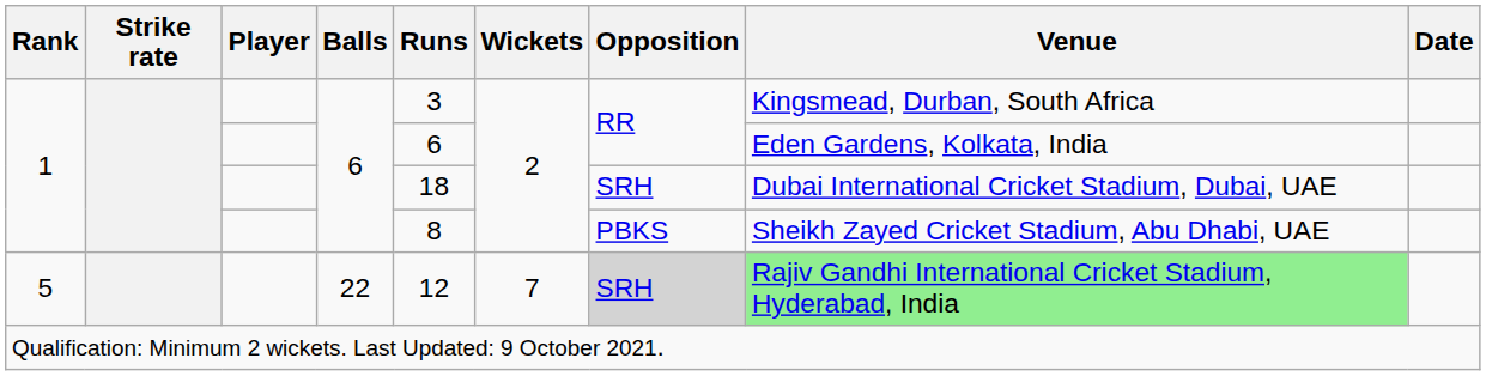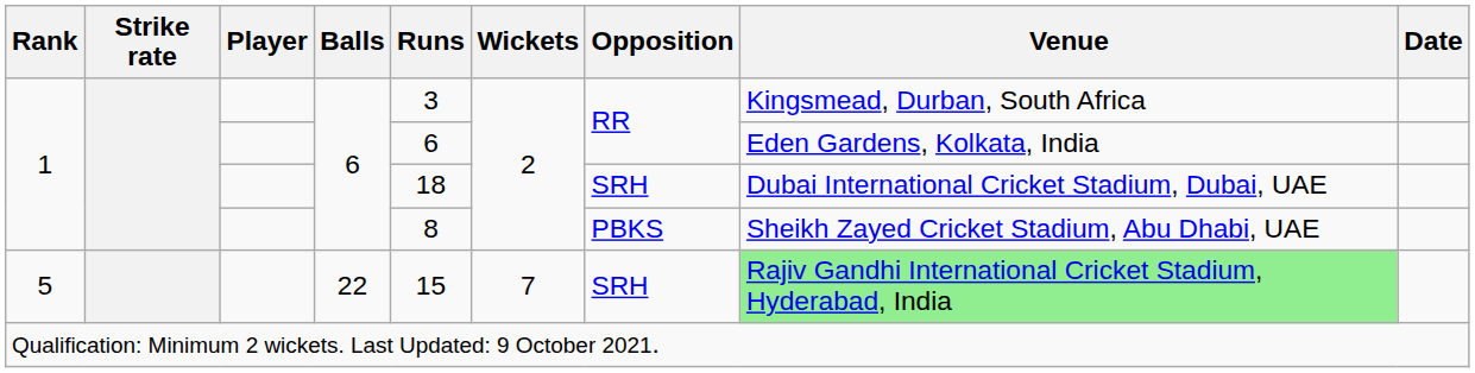 <table class="wikitable">
 <tr>
 <th>Rank</th>
 <th>Strike rate</th>
 <th>Player</th>
 <th>Balls</th>
 <th>Runs</th>
 <th>Wickets</th>
 <th>Opposition</th>
 <th>Venue</th>
 <th>Date</th>
 </tr>
 <tr>
 <td align=center rowspan=4>1</td>
 <th scope=row style=text-align:center; rowspan=4></th>
 <td></td>
 <td align=center rowspan=4>6</td>
 <td align=center>3</td>
 <td align=center rowspan=4>2</td>
 <td rowspan=2><a href='#'>RR</a></td>
 <td><a href='#'>Kingsmead</a>, <a href='#'>Durban</a>, South Africa</td>
 <td></td>
 </tr>
 <tr>
 <td></td>
 <td align=center>6</td>
 <td><a href='#'>Eden Gardens</a>, <a href='#'>Kolkata</a>, India</td>
 <td></td>
 </tr>
 <tr>
 <td></td>
 <td align=center>18</td>
 <td><a href='#'>SRH</a></td>
 <td><a href='#'>Dubai International Cricket Stadium</a>, <a href='#'>Dubai</a>, UAE</td>
 <td></td>
 </tr>
 <tr>
 <td></td>
 <td align=center>8</td>
 <td><a href='#'>PBKS</a></td>
 <td><a href='#'>Sheikh Zayed Cricket Stadium</a>, <a href='#'>Abu Dhabi</a>, UAE</td>
 <td></td>
 </tr>
 <tr>
 <td align=center>5</td>
 <th scope=row style=text-align:center;></th>
 <td></td>
 <td align=center>22</td>
-<td align=center>12</td>
+<td align=center>15</td>
 <td align=center>7</td>
-<td style="background: lightgrey;"><a href='#'>SRH</a></td>
+<td><a href='#'>SRH</a></td>
 <td style="background: lightgreen;"><a href='#'>Rajiv Gandhi International Cricket Stadium</a>, <a href='#'>Hyderabad</a>, India</td>
 <td></td>
 </tr>
 <tr class=sortbottom>
 <td colspan=9><small>Qualification: Minimum 2 wickets. Last Updated: 9 October 2021</small>.</td>
 </tr>
 </table>
